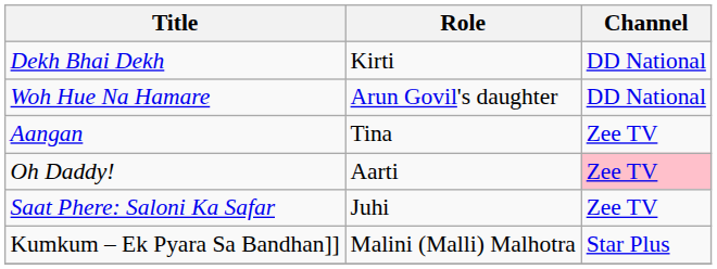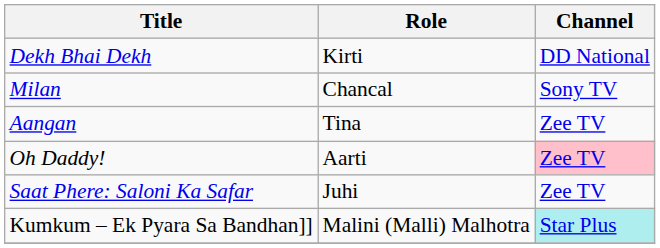 <table class="wikitable">
 <tr>
 <th>Title</th>
 <th>Role</th>
 <th>Channel</th>
 </tr>
 <tr>
 <td><em><a href='#'>Dekh Bhai Dekh</a></em></td>
 <td>Kirti</td>
 <td><a href='#'>DD National</a></td>
 </tr>
 <tr>
-<td><em><a href='#'>Woh Hue Na Hamare</a></em></td>
-<td><a href='#'>Arun Govil</a>'s daughter</td>
-<td><a href='#'>DD National</a></td>
+<td><em> <a href='#'>Milan</a></em></td>
+<td>Chancal</td>
+<td><a href='#'>Sony TV</a></td>
 </tr>
 <tr>
 <td><em> <a href='#'>Aangan</a></em></td>
 <td>Tina</td>
 <td><a href='#'>Zee TV</a></td>
 </tr>
 <tr>
 <td><em>Oh Daddy!</em></td>
 <td>Aarti</td>
 <td style="background: pink;"><a href='#'>Zee TV</a></td>
 </tr>
 <tr>
 <td><em><a href='#'>Saat Phere: Saloni Ka Safar</a></em></td>
 <td>Juhi</td>
 <td><a href='#'>Zee TV</a></td>
 </tr>
 <tr>
 <td>Kumkum – Ek Pyara Sa Bandhan]]<em></td>
 <td>Malini (Malli) Malhotra</td>
-<td><a href='#'>Star Plus</a></td>
+<td style="background: paleturquoise;"><a href='#'>Star Plus</a></td>
 </tr>
 <tr>
 </tr>
 </table>
